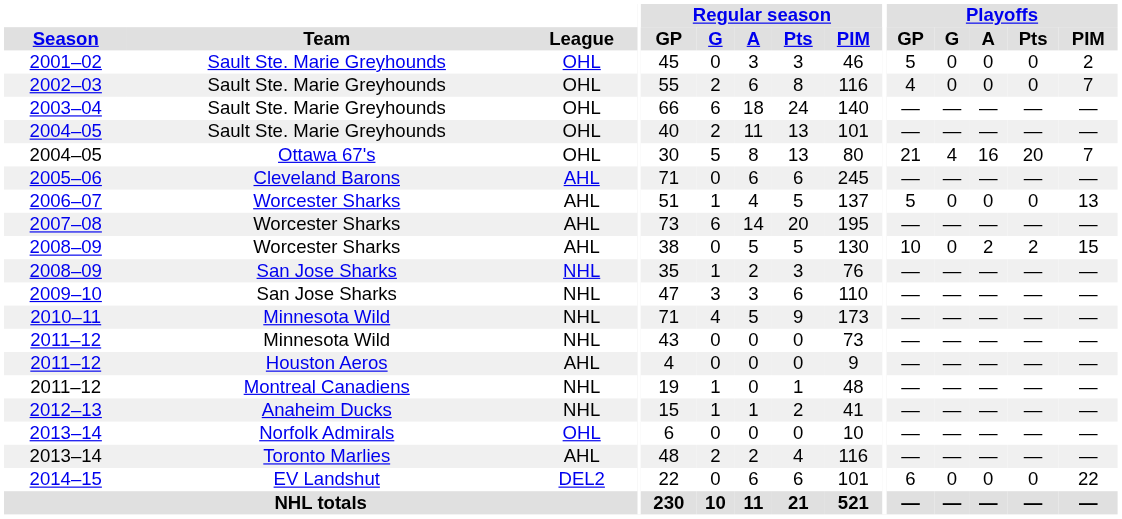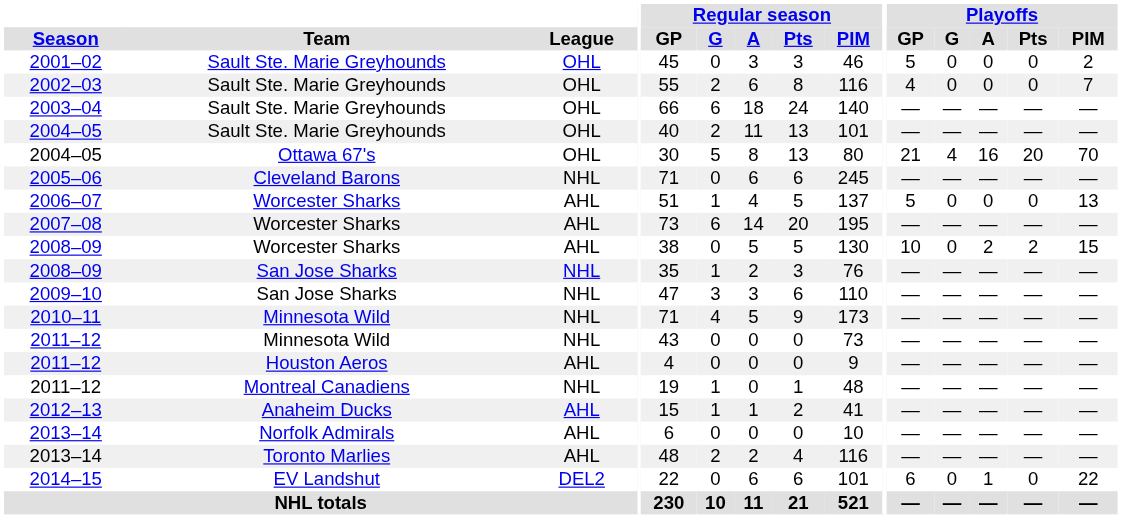 <table border="0" cellpadding="1" cellspacing="0" style="text-align:center; width:60em">
 <tr bgcolor="#e0e0e0">
 <th colspan="3" bgcolor="#ffffff"></th>
 <th rowspan="99" bgcolor="#ffffff"></th>
 <th colspan="5"><a href='#'>Regular season</a></th>
 <th rowspan="99" bgcolor="#ffffff"></th>
 <th colspan="5"><a href='#'>Playoffs</a></th>
 </tr>
 <tr bgcolor="#e0e0e0">
 <th><a href='#'>Season</a></th>
 <th>Team</th>
 <th>League</th>
 <th>GP</th>
 <th><a href='#'>G</a></th>
 <th><a href='#'>A</a></th>
 <th><a href='#'>Pts</a></th>
 <th><a href='#'>PIM</a></th>
 <th>GP</th>
 <th>G</th>
 <th>A</th>
 <th>Pts</th>
 <th>PIM</th>
 </tr>
 <tr ALIGN="center">
 <td><a href='#'>2001–02</a></td>
 <td><a href='#'>Sault Ste. Marie Greyhounds</a></td>
 <td><a href='#'>OHL</a></td>
 <td>45</td>
 <td>0</td>
 <td>3</td>
 <td>3</td>
 <td>46</td>
 <td>5</td>
 <td>0</td>
 <td>0</td>
 <td>0</td>
 <td>2</td>
 </tr>
 <tr ALIGN="center" bgcolor="#f0f0f0">
 <td><a href='#'>2002–03</a></td>
 <td>Sault Ste. Marie Greyhounds</td>
 <td>OHL</td>
 <td>55</td>
 <td>2</td>
 <td>6</td>
 <td>8</td>
 <td>116</td>
 <td>4</td>
 <td>0</td>
 <td>0</td>
 <td>0</td>
 <td>7</td>
 </tr>
 <tr ALIGN="center">
 <td><a href='#'>2003–04</a></td>
 <td>Sault Ste. Marie Greyhounds</td>
 <td>OHL</td>
 <td>66</td>
 <td>6</td>
 <td>18</td>
 <td>24</td>
 <td>140</td>
 <td>—</td>
 <td>—</td>
 <td>—</td>
 <td>—</td>
 <td>—</td>
 </tr>
 <tr ALIGN="center" bgcolor="#f0f0f0">
 <td><a href='#'>2004–05</a></td>
 <td>Sault Ste. Marie Greyhounds</td>
 <td>OHL</td>
 <td>40</td>
 <td>2</td>
 <td>11</td>
 <td>13</td>
 <td>101</td>
 <td>—</td>
 <td>—</td>
 <td>—</td>
 <td>—</td>
 <td>—</td>
 </tr>
 <tr ALIGN="center">
 <td>2004–05</td>
 <td><a href='#'>Ottawa 67's</a></td>
 <td>OHL</td>
 <td>30</td>
 <td>5</td>
 <td>8</td>
 <td>13</td>
 <td>80</td>
 <td>21</td>
 <td>4</td>
 <td>16</td>
 <td>20</td>
-<td>7</td>
+<td>70</td>
 </tr>
 <tr ALIGN="center" bgcolor="#f0f0f0">
 <td><a href='#'>2005–06</a></td>
 <td><a href='#'>Cleveland Barons</a></td>
-<td><a href='#'>AHL</a></td>
+<td>NHL</td>
 <td>71</td>
 <td>0</td>
 <td>6</td>
 <td>6</td>
 <td>245</td>
 <td>—</td>
 <td>—</td>
 <td>—</td>
 <td>—</td>
 <td>—</td>
 </tr>
 <tr ALIGN="center">
 <td><a href='#'>2006–07</a></td>
 <td><a href='#'>Worcester Sharks</a></td>
 <td>AHL</td>
 <td>51</td>
 <td>1</td>
 <td>4</td>
 <td>5</td>
 <td>137</td>
 <td>5</td>
 <td>0</td>
 <td>0</td>
 <td>0</td>
 <td>13</td>
 </tr>
 <tr ALIGN="center" bgcolor="#f0f0f0">
 <td><a href='#'>2007–08</a></td>
 <td>Worcester Sharks</td>
 <td>AHL</td>
 <td>73</td>
 <td>6</td>
 <td>14</td>
 <td>20</td>
 <td>195</td>
 <td>—</td>
 <td>—</td>
 <td>—</td>
 <td>—</td>
 <td>—</td>
 </tr>
 <tr ALIGN="center">
 <td><a href='#'>2008–09</a></td>
 <td>Worcester Sharks</td>
 <td>AHL</td>
 <td>38</td>
 <td>0</td>
 <td>5</td>
 <td>5</td>
 <td>130</td>
 <td>10</td>
 <td>0</td>
 <td>2</td>
 <td>2</td>
 <td>15</td>
 </tr>
 <tr ALIGN="center" bgcolor="#f0f0f0">
 <td><a href='#'>2008–09</a></td>
 <td><a href='#'>San Jose Sharks</a></td>
 <td><a href='#'>NHL</a></td>
 <td>35</td>
 <td>1</td>
 <td>2</td>
 <td>3</td>
 <td>76</td>
 <td>—</td>
 <td>—</td>
 <td>—</td>
 <td>—</td>
 <td>—</td>
 </tr>
 <tr ALIGN="center">
 <td><a href='#'>2009–10</a></td>
 <td>San Jose Sharks</td>
 <td>NHL</td>
 <td>47</td>
 <td>3</td>
 <td>3</td>
 <td>6</td>
 <td>110</td>
 <td>—</td>
 <td>—</td>
 <td>—</td>
 <td>—</td>
 <td>—</td>
 </tr>
 <tr ALIGN="center" bgcolor="#f0f0f0">
 <td><a href='#'>2010–11</a></td>
 <td><a href='#'>Minnesota Wild</a></td>
 <td>NHL</td>
 <td>71</td>
 <td>4</td>
 <td>5</td>
 <td>9</td>
 <td>173</td>
 <td>—</td>
 <td>—</td>
 <td>—</td>
 <td>—</td>
 <td>—</td>
 </tr>
 <tr ALIGN="center">
 <td><a href='#'>2011–12</a></td>
 <td>Minnesota Wild</td>
 <td>NHL</td>
 <td>43</td>
 <td>0</td>
 <td>0</td>
 <td>0</td>
 <td>73</td>
 <td>—</td>
 <td>—</td>
 <td>—</td>
 <td>—</td>
 <td>—</td>
 </tr>
 <tr ALIGN="center" bgcolor="#f0f0f0">
 <td><a href='#'>2011–12</a></td>
 <td><a href='#'>Houston Aeros</a></td>
 <td>AHL</td>
 <td>4</td>
 <td>0</td>
 <td>0</td>
 <td>0</td>
 <td>9</td>
 <td>—</td>
 <td>—</td>
 <td>—</td>
 <td>—</td>
 <td>—</td>
 </tr>
 <tr ALIGN="center">
 <td>2011–12</td>
 <td><a href='#'>Montreal Canadiens</a></td>
 <td>NHL</td>
 <td>19</td>
 <td>1</td>
 <td>0</td>
 <td>1</td>
 <td>48</td>
 <td>—</td>
 <td>—</td>
 <td>—</td>
 <td>—</td>
 <td>—</td>
 </tr>
 <tr ALIGN="center" bgcolor="#f0f0f0">
 <td><a href='#'>2012–13</a></td>
 <td><a href='#'>Anaheim Ducks</a></td>
-<td>NHL</td>
+<td><a href='#'>AHL</a></td>
 <td>15</td>
 <td>1</td>
 <td>1</td>
 <td>2</td>
 <td>41</td>
 <td>—</td>
 <td>—</td>
 <td>—</td>
 <td>—</td>
 <td>—</td>
 </tr>
 <tr ALIGN="center">
 <td><a href='#'>2013–14</a></td>
 <td><a href='#'>Norfolk Admirals</a></td>
-<td><a href='#'>OHL</a></td>
+<td>AHL</td>
 <td>6</td>
 <td>0</td>
 <td>0</td>
 <td>0</td>
 <td>10</td>
 <td>—</td>
 <td>—</td>
 <td>—</td>
 <td>—</td>
 <td>—</td>
 </tr>
 <tr ALIGN="center" bgcolor="#f0f0f0">
 <td>2013–14</td>
 <td><a href='#'>Toronto Marlies</a></td>
 <td>AHL</td>
 <td>48</td>
 <td>2</td>
 <td>2</td>
 <td>4</td>
 <td>116</td>
 <td>—</td>
 <td>—</td>
 <td>—</td>
 <td>—</td>
 <td>—</td>
 </tr>
 <tr ALIGN="center">
 <td><a href='#'>2014–15</a></td>
 <td><a href='#'>EV Landshut</a></td>
 <td><a href='#'>DEL2</a></td>
 <td>22</td>
 <td>0</td>
 <td>6</td>
 <td>6</td>
 <td>101</td>
 <td>6</td>
 <td>0</td>
-<td>0</td>
+<td>1</td>
 <td>0</td>
 <td>22</td>
 </tr>
 <tr ALIGN="center" bgcolor="#e0e0e0">
 <th colspan="3">NHL totals</th>
 <th>230</th>
 <th>10</th>
 <th>11</th>
 <th>21</th>
 <th>521</th>
 <th>—</th>
 <th>—</th>
 <th>—</th>
 <th>—</th>
 <th>—</th>
 </tr>
 </table>
